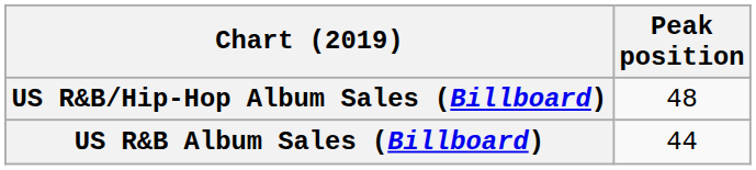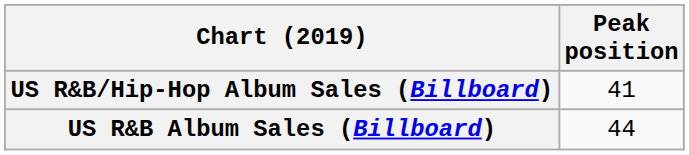 <table class="wikitable sortable plainrowheaders" style="text-align:center">
 <tr>
 <th scope="col">Chart (2019)</th>
 <th scope="col">Peak<br>position</th>
 </tr>
 <tr>
 <th scope="row">US R&B/Hip-Hop Album Sales (<em><a href='#'>Billboard</a></em>)</th>
-<td>48</td>
+<td>41</td>
 </tr>
 <tr>
 <th scope="row">US R&B Album Sales (<em><a href='#'>Billboard</a></em>)</th>
 <td>44</td>
 </tr>
 </table>
